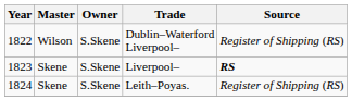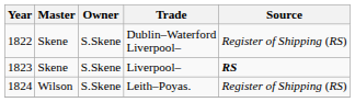 <table class="sortable wikitable">
 <tr>
 <th>Year</th>
 <th>Master</th>
 <th>Owner</th>
 <th>Trade</th>
 <th>Source</th>
 </tr>
 <tr>
 <td>1822</td>
-<td>Wilson</td>
+<td>Skene</td>
 <td>S.Skene</td>
 <td>Dublin–Waterford<br>Liverpool–</td>
 <td><em>Register of Shipping</em> (<em>RS</em>)</td>
 </tr>
 <tr>
 <td>1823</td>
 <td>Skene</td>
 <td>S.Skene</td>
 <td>Liverpool–</td>
 <td><strong><em>RS</em></strong></td>
 </tr>
 <tr>
 <td>1824</td>
-<td>Skene</td>
+<td>Wilson</td>
 <td>S.Skene</td>
 <td>Leith–Poyas.</td>
 <td><em>Register of Shipping</em> (<em>RS</em>)</td>
 </tr>
 <tr>
 </tr>
 </table>
